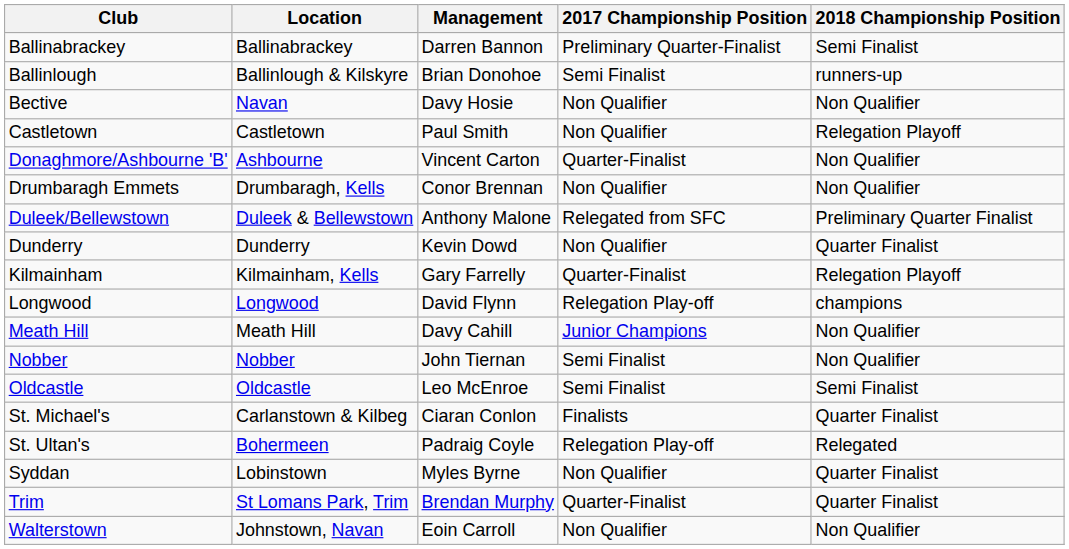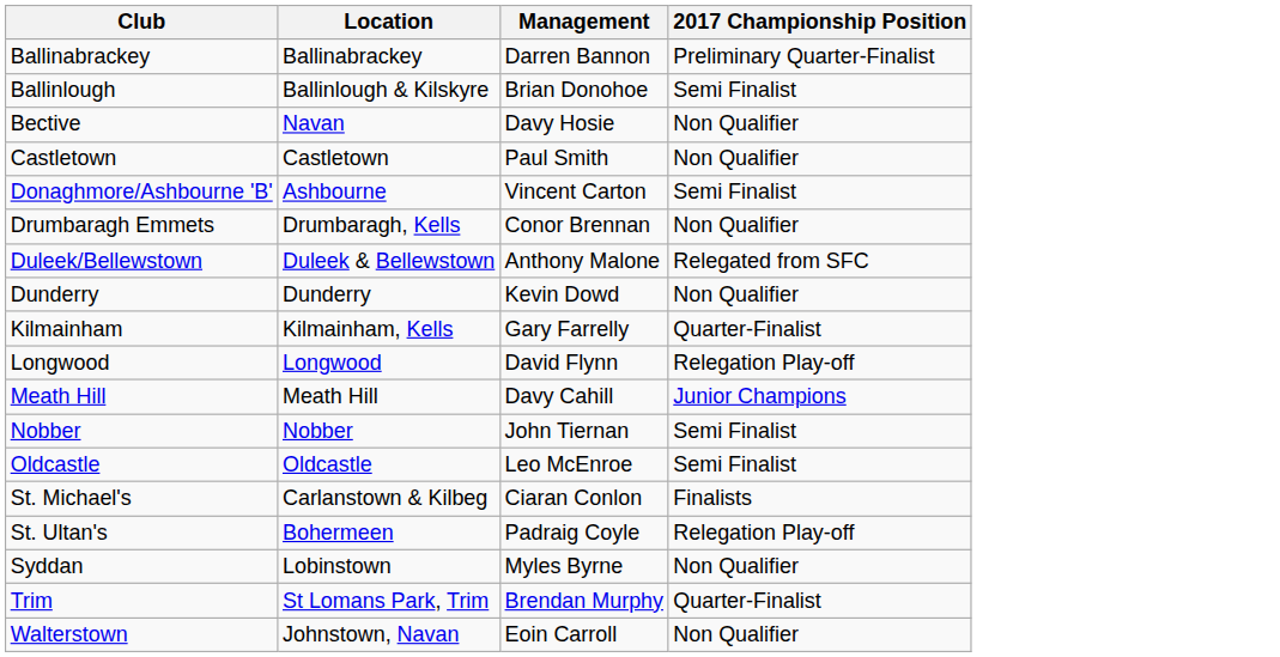 <table class="wikitable sortable">
 <tr>
 <th>Club</th>
 <th>Location</th>
 <th>Management</th>
 <th>2017 Championship Position</th>
-<th>2018 Championship Position</th>
 </tr>
 <tr>
 <td>Ballinabrackey</td>
 <td>Ballinabrackey</td>
 <td>Darren Bannon</td>
 <td>Preliminary Quarter-Finalist</td>
-<td>Semi Finalist</td>
 </tr>
 <tr>
 <td>Ballinlough</td>
 <td>Ballinlough & Kilskyre</td>
 <td>Brian Donohoe</td>
 <td>Semi Finalist</td>
-<td>runners-up</td>
 </tr>
 <tr>
 <td>Bective</td>
 <td><a href='#'>Navan</a></td>
 <td>Davy Hosie</td>
-<td>Non Qualifier</td>
 <td>Non Qualifier</td>
 </tr>
 <tr>
 <td>Castletown</td>
 <td>Castletown</td>
 <td>Paul Smith</td>
 <td>Non Qualifier</td>
-<td>Relegation Playoff</td>
 </tr>
 <tr>
 <td><a href='#'>Donaghmore/Ashbourne 'B'</a></td>
 <td><a href='#'>Ashbourne</a></td>
 <td>Vincent Carton</td>
-<td>Quarter-Finalist</td>
-<td>Non Qualifier</td>
+<td>Semi Finalist</td>
 </tr>
 <tr>
 <td>Drumbaragh Emmets</td>
 <td>Drumbaragh, <a href='#'>Kells</a></td>
 <td>Conor Brennan</td>
-<td>Non Qualifier</td>
 <td>Non Qualifier</td>
 </tr>
 <tr>
 <td><a href='#'>Duleek/Bellewstown</a></td>
 <td><a href='#'>Duleek</a> & <a href='#'>Bellewstown</a></td>
 <td>Anthony Malone</td>
 <td>Relegated from SFC</td>
-<td>Preliminary Quarter Finalist</td>
 </tr>
 <tr>
 <td>Dunderry</td>
 <td>Dunderry</td>
 <td>Kevin Dowd</td>
 <td>Non Qualifier</td>
-<td>Quarter Finalist</td>
 </tr>
 <tr>
 <td>Kilmainham</td>
 <td>Kilmainham, <a href='#'>Kells</a></td>
 <td>Gary Farrelly</td>
 <td>Quarter-Finalist</td>
-<td>Relegation Playoff</td>
 </tr>
 <tr>
 <td>Longwood</td>
 <td><a href='#'>Longwood</a></td>
 <td>David Flynn</td>
 <td>Relegation Play-off</td>
-<td>champions</td>
 </tr>
 <tr>
 <td><a href='#'>Meath Hill</a></td>
 <td>Meath Hill</td>
 <td>Davy Cahill</td>
 <td><a href='#'>Junior Champions</a></td>
-<td>Non Qualifier</td>
 </tr>
 <tr>
 <td><a href='#'>Nobber</a></td>
 <td><a href='#'>Nobber</a></td>
 <td>John Tiernan</td>
 <td>Semi Finalist</td>
-<td>Non Qualifier</td>
 </tr>
 <tr>
 <td><a href='#'>Oldcastle</a></td>
 <td><a href='#'>Oldcastle</a></td>
 <td>Leo McEnroe</td>
-<td>Semi Finalist</td>
 <td>Semi Finalist</td>
 </tr>
 <tr>
 <td>St. Michael's</td>
 <td>Carlanstown & Kilbeg</td>
 <td>Ciaran Conlon</td>
 <td>Finalists</td>
-<td>Quarter Finalist</td>
 </tr>
 <tr>
 <td>St. Ultan's</td>
 <td><a href='#'>Bohermeen</a></td>
 <td>Padraig Coyle</td>
 <td>Relegation Play-off</td>
-<td>Relegated</td>
 </tr>
 <tr>
 <td>Syddan</td>
 <td>Lobinstown</td>
 <td>Myles Byrne</td>
 <td>Non Qualifier</td>
-<td>Quarter Finalist</td>
 </tr>
 <tr>
 <td><a href='#'>Trim</a></td>
 <td><a href='#'>St Lomans Park</a>, <a href='#'>Trim</a></td>
 <td><a href='#'>Brendan Murphy</a></td>
 <td>Quarter-Finalist</td>
-<td>Quarter Finalist</td>
 </tr>
 <tr>
 <td><a href='#'>Walterstown</a></td>
 <td>Johnstown, <a href='#'>Navan</a></td>
 <td>Eoin Carroll</td>
 <td>Non Qualifier</td>
-<td>Non Qualifier</td>
 </tr>
 </table>
